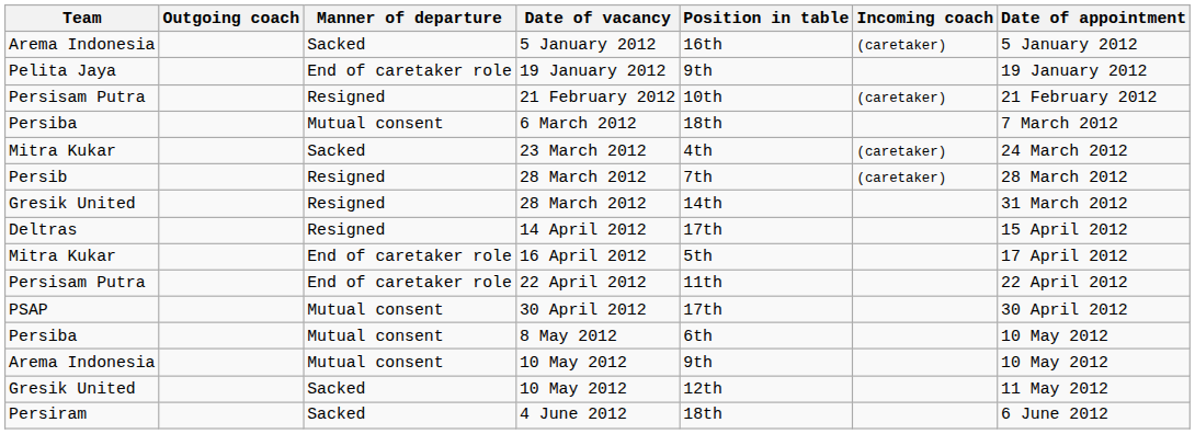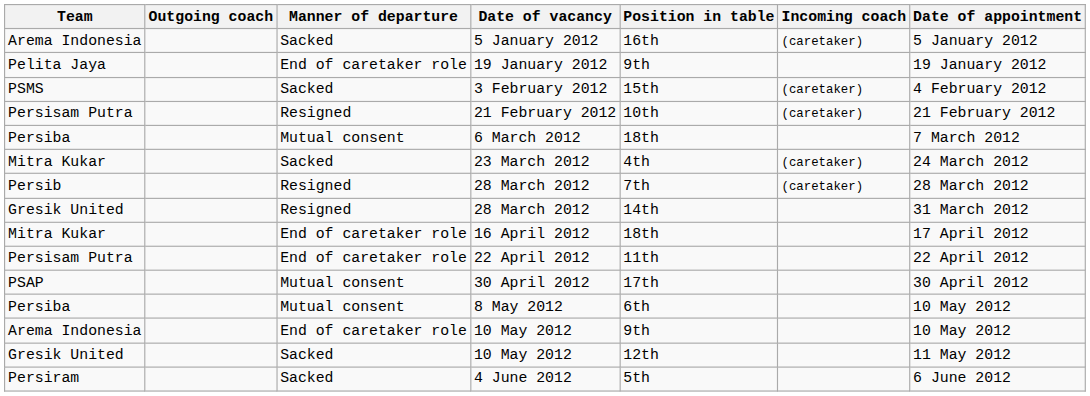 <table class="wikitable">
 <tr>
 <th>Team</th>
 <th>Outgoing coach</th>
 <th>Manner of departure</th>
 <th>Date of vacancy</th>
 <th>Position in table</th>
 <th>Incoming coach</th>
 <th>Date of appointment</th>
 </tr>
 <tr>
 <td>Arema Indonesia</td>
 <td> </td>
 <td>Sacked</td>
 <td>5 January 2012</td>
 <td>16th</td>
 <td>  <small>(caretaker)</small></td>
 <td>5 January 2012</td>
 </tr>
 <tr>
 <td>Pelita Jaya</td>
 <td> </td>
 <td>End of caretaker role</td>
 <td>19 January 2012</td>
 <td>9th</td>
 <td> </td>
 <td>19 January 2012</td>
+</tr>
+<tr>
+<td>PSMS</td>
+<td> </td>
+<td>Sacked</td>
+<td>3 February 2012</td>
+<td>15th</td>
+<td>  <small>(caretaker)</small></td>
+<td>4 February 2012</td>
 </tr>
 <tr>
 <td>Persisam Putra</td>
 <td> </td>
 <td>Resigned</td>
 <td>21 February 2012</td>
 <td>10th</td>
 <td>  <small>(caretaker)</small></td>
 <td>21 February 2012</td>
 </tr>
 <tr>
 <td>Persiba</td>
 <td> </td>
 <td>Mutual consent</td>
 <td>6 March 2012</td>
 <td>18th</td>
 <td> </td>
 <td>7 March 2012</td>
 </tr>
 <tr>
 <td>Mitra Kukar</td>
 <td> </td>
 <td>Sacked</td>
 <td>23 March 2012</td>
 <td>4th</td>
 <td>  <small>(caretaker)</small></td>
 <td>24 March 2012</td>
 </tr>
 <tr>
 <td>Persib</td>
 <td> </td>
 <td>Resigned</td>
 <td>28 March 2012</td>
 <td>7th</td>
 <td>  <small>(caretaker)</small></td>
 <td>28 March 2012</td>
 </tr>
 <tr>
 <td>Gresik United</td>
 <td> </td>
 <td>Resigned</td>
 <td>28 March 2012</td>
 <td>14th</td>
 <td> </td>
 <td>31 March 2012</td>
 </tr>
 <tr>
-<td>Deltras</td>
-<td> </td>
-<td>Resigned</td>
-<td>14 April 2012</td>
-<td>17th</td>
-<td> </td>
-<td>15 April 2012</td>
-</tr>
-<tr>
 <td>Mitra Kukar</td>
 <td> </td>
 <td>End of caretaker role</td>
 <td>16 April 2012</td>
-<td>5th</td>
+<td>18th</td>
 <td> </td>
 <td>17 April 2012</td>
 </tr>
 <tr>
 <td>Persisam Putra</td>
 <td> </td>
 <td>End of caretaker role</td>
 <td>22 April 2012</td>
 <td>11th</td>
 <td> </td>
 <td>22 April 2012</td>
 </tr>
 <tr>
 <td>PSAP</td>
 <td> </td>
 <td>Mutual consent</td>
 <td>30 April 2012</td>
 <td>17th</td>
 <td> </td>
 <td>30 April 2012</td>
 </tr>
 <tr>
 <td>Persiba</td>
 <td> </td>
 <td>Mutual consent</td>
 <td>8 May 2012</td>
 <td>6th</td>
 <td> </td>
 <td>10 May 2012</td>
 </tr>
 <tr>
 <td>Arema Indonesia</td>
 <td> </td>
-<td>Mutual consent</td>
+<td>End of caretaker role</td>
 <td>10 May 2012</td>
 <td>9th</td>
 <td> </td>
 <td>10 May 2012</td>
 </tr>
 <tr>
 <td>Gresik United</td>
 <td> </td>
 <td>Sacked</td>
 <td>10 May 2012</td>
 <td>12th</td>
 <td> </td>
 <td>11 May 2012</td>
 </tr>
 <tr>
 <td>Persiram</td>
 <td> </td>
 <td>Sacked</td>
 <td>4 June 2012</td>
-<td>18th</td>
+<td>5th</td>
 <td> </td>
 <td>6 June 2012</td>
 </tr>
 </table>
